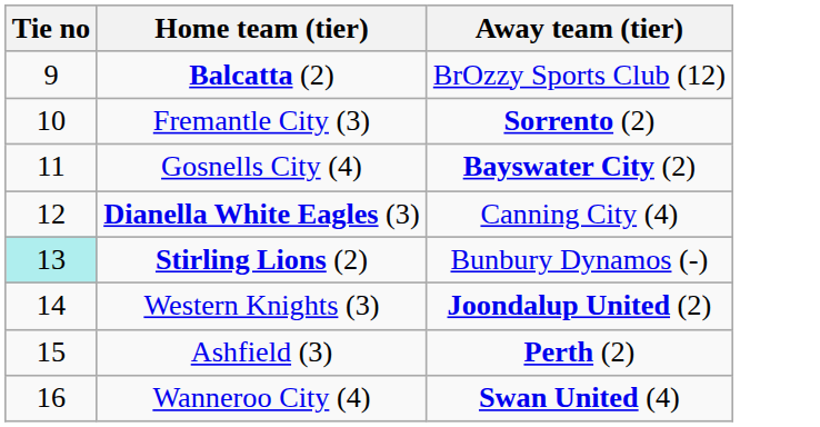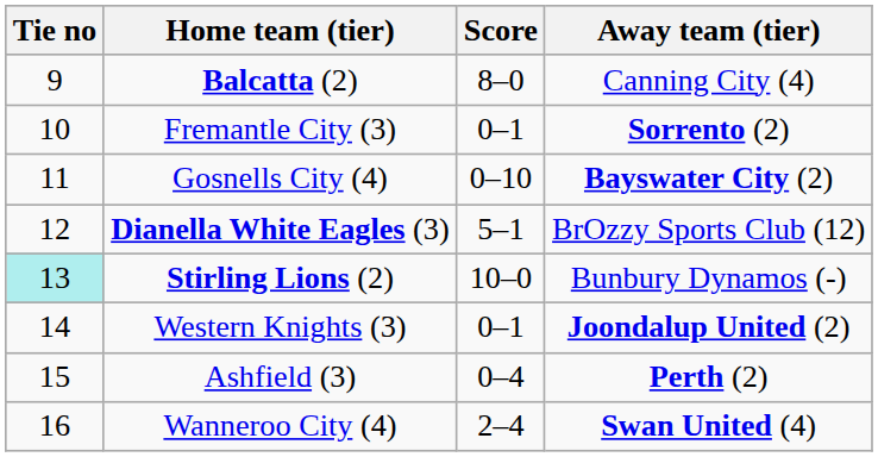 <table class="wikitable" style="text-align:center">
 <tr>
 <th>Tie no</th>
 <th>Home team (tier)</th>
+<th>Score</th>
 <th>Away team (tier)</th>
 </tr>
 <tr>
 <td>9</td>
 <td><strong><a href='#'>Balcatta</a></strong> (2)</td>
-<td><a href='#'>BrOzzy Sports Club</a> (12)</td>
+<td>8–0</td>
+<td><a href='#'>Canning City</a> (4)</td>
 </tr>
 <tr>
 <td>10</td>
 <td><a href='#'>Fremantle City</a> (3)</td>
+<td>0–1</td>
 <td><strong><a href='#'>Sorrento</a></strong> (2)</td>
 </tr>
 <tr>
 <td>11</td>
 <td><a href='#'>Gosnells City</a>  (4)</td>
+<td>0–10</td>
 <td><strong><a href='#'>Bayswater City</a></strong> (2)</td>
 </tr>
 <tr>
 <td>12</td>
 <td><strong><a href='#'>Dianella White Eagles</a></strong> (3)</td>
-<td><a href='#'>Canning City</a> (4)</td>
+<td>5–1</td>
+<td><a href='#'>BrOzzy Sports Club</a> (12)</td>
 </tr>
 <tr>
 <td style="background: paleturquoise;">13</td>
 <td><strong><a href='#'>Stirling Lions</a></strong> (2)</td>
+<td>10–0</td>
 <td><a href='#'>Bunbury Dynamos</a> (-)</td>
 </tr>
 <tr>
 <td>14</td>
 <td><a href='#'>Western Knights</a> (3)</td>
+<td>0–1</td>
 <td><strong><a href='#'>Joondalup United</a></strong> (2)</td>
 </tr>
 <tr>
 <td>15</td>
 <td><a href='#'>Ashfield</a> (3)</td>
+<td>0–4</td>
 <td><strong><a href='#'>Perth</a></strong> (2)</td>
 </tr>
 <tr>
 <td>16</td>
 <td><a href='#'>Wanneroo City</a> (4)</td>
+<td>2–4</td>
 <td><strong><a href='#'>Swan United</a></strong> (4)</td>
 </tr>
 </table>
